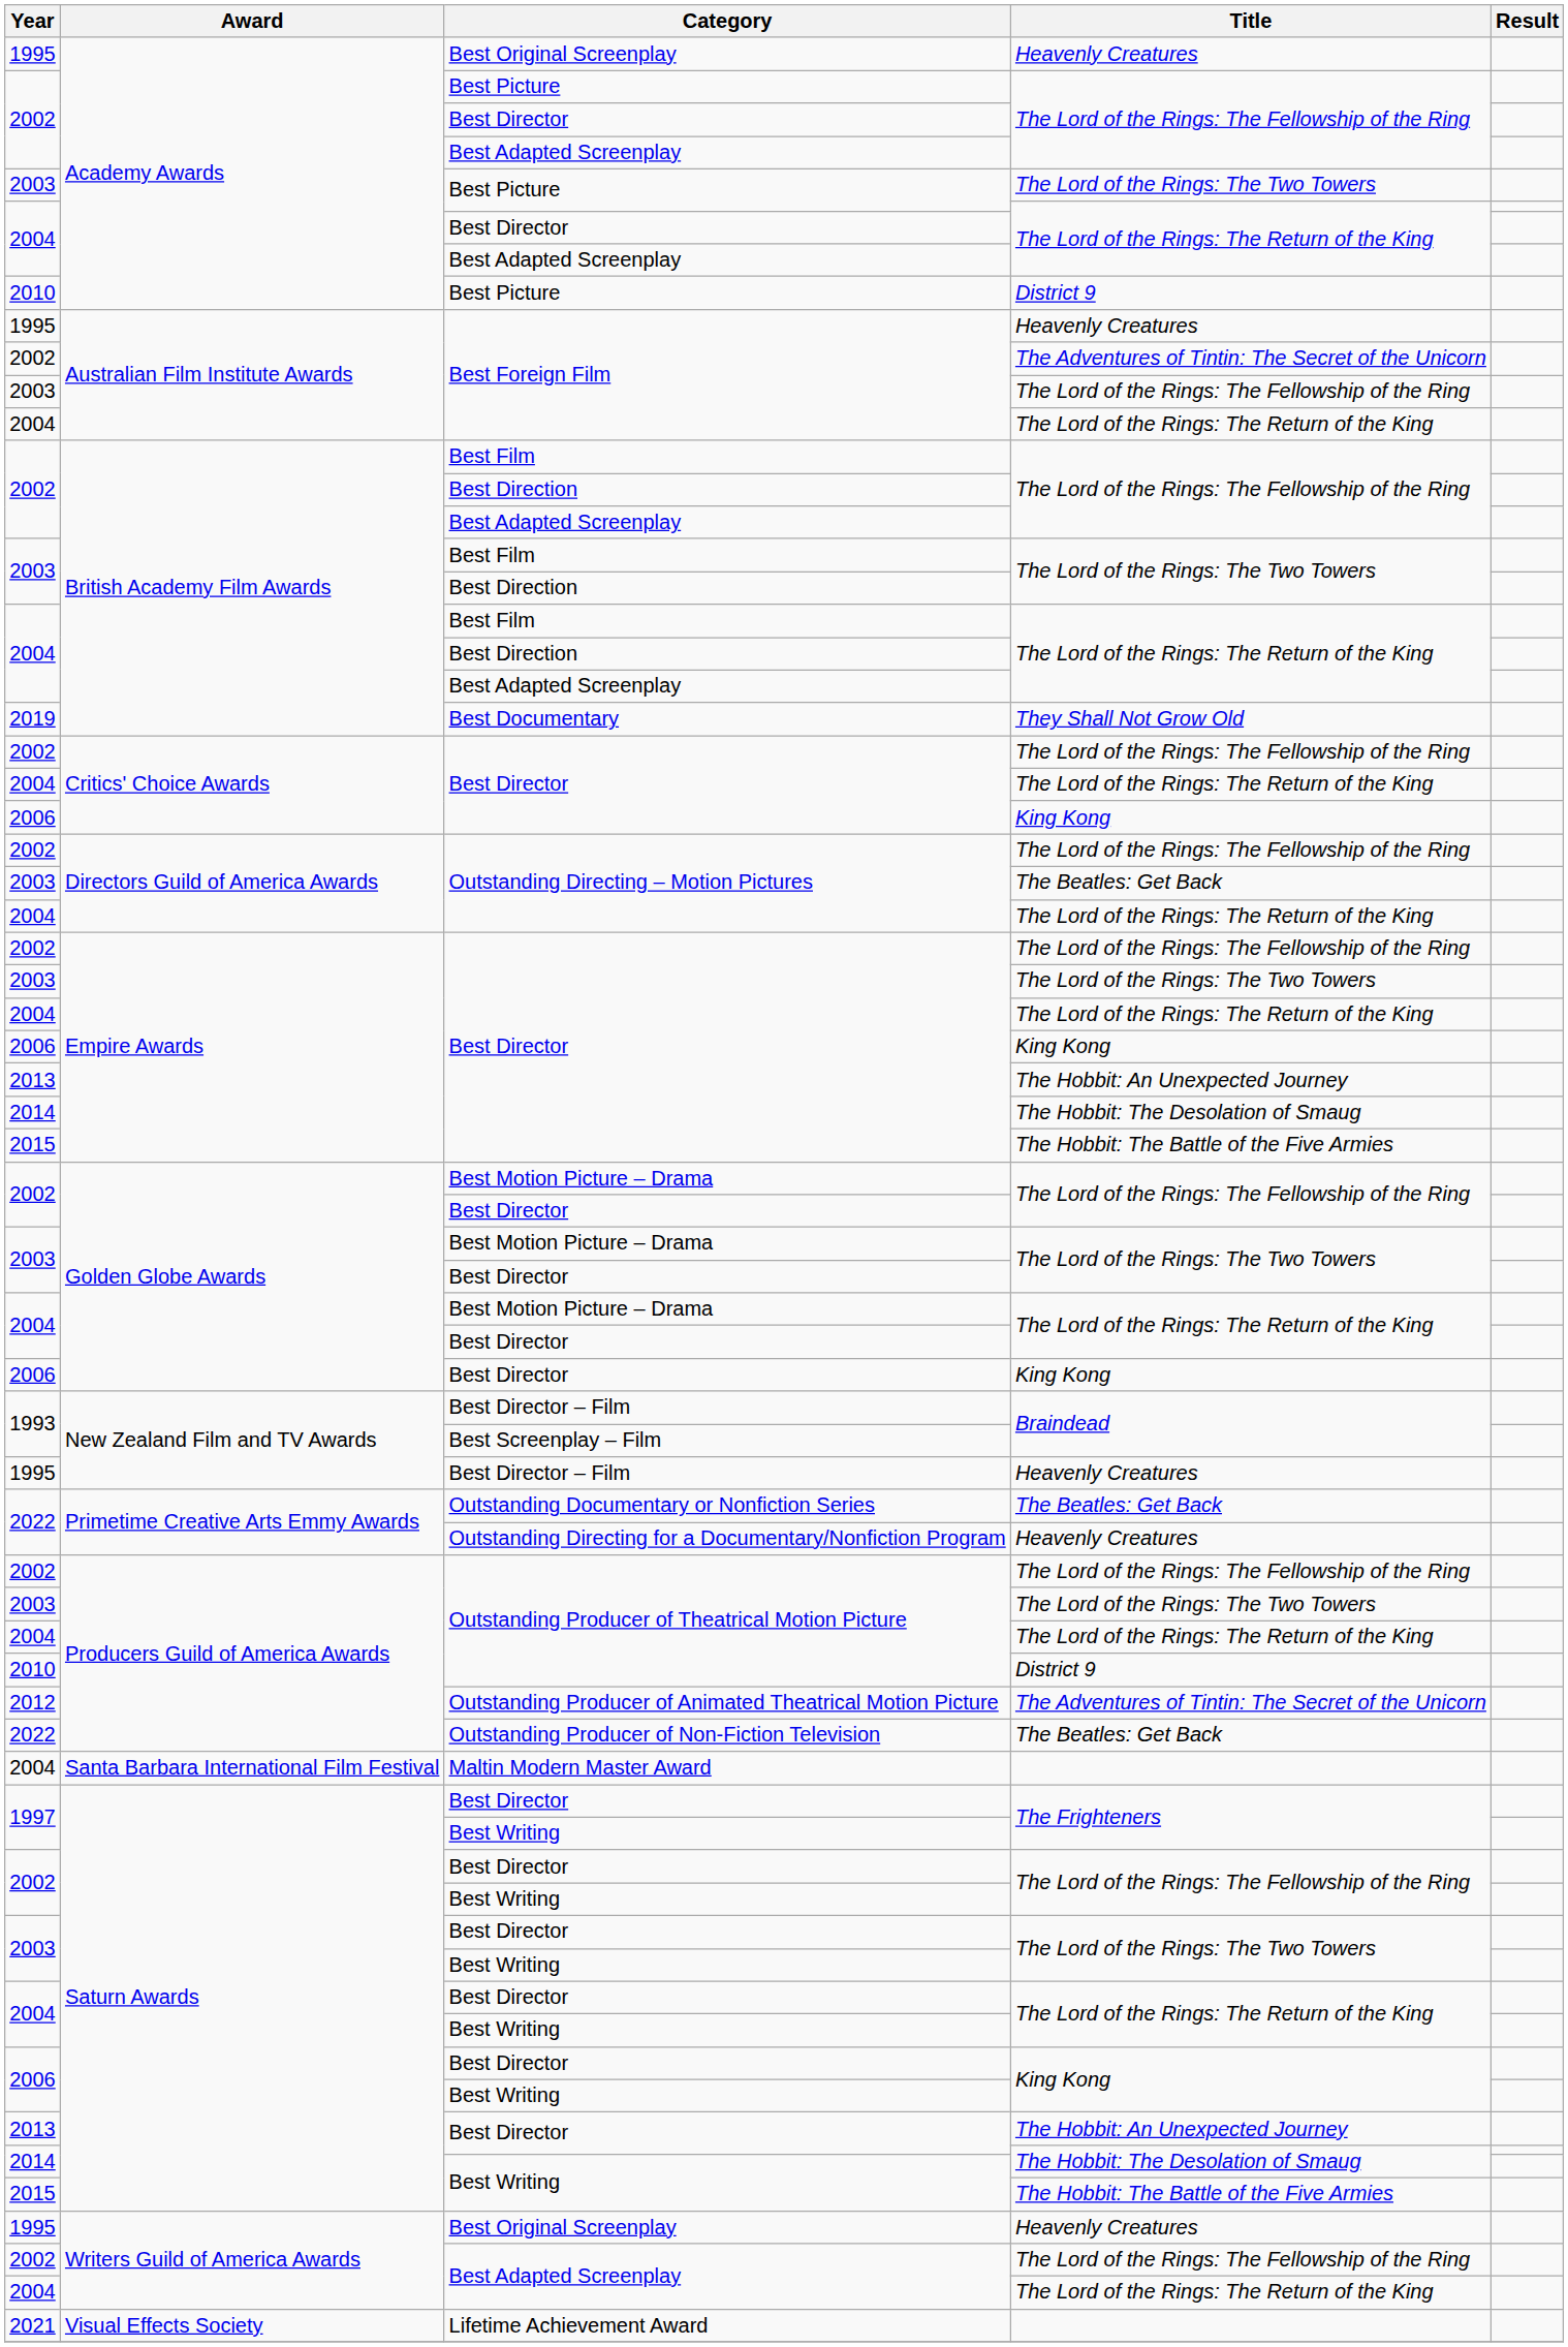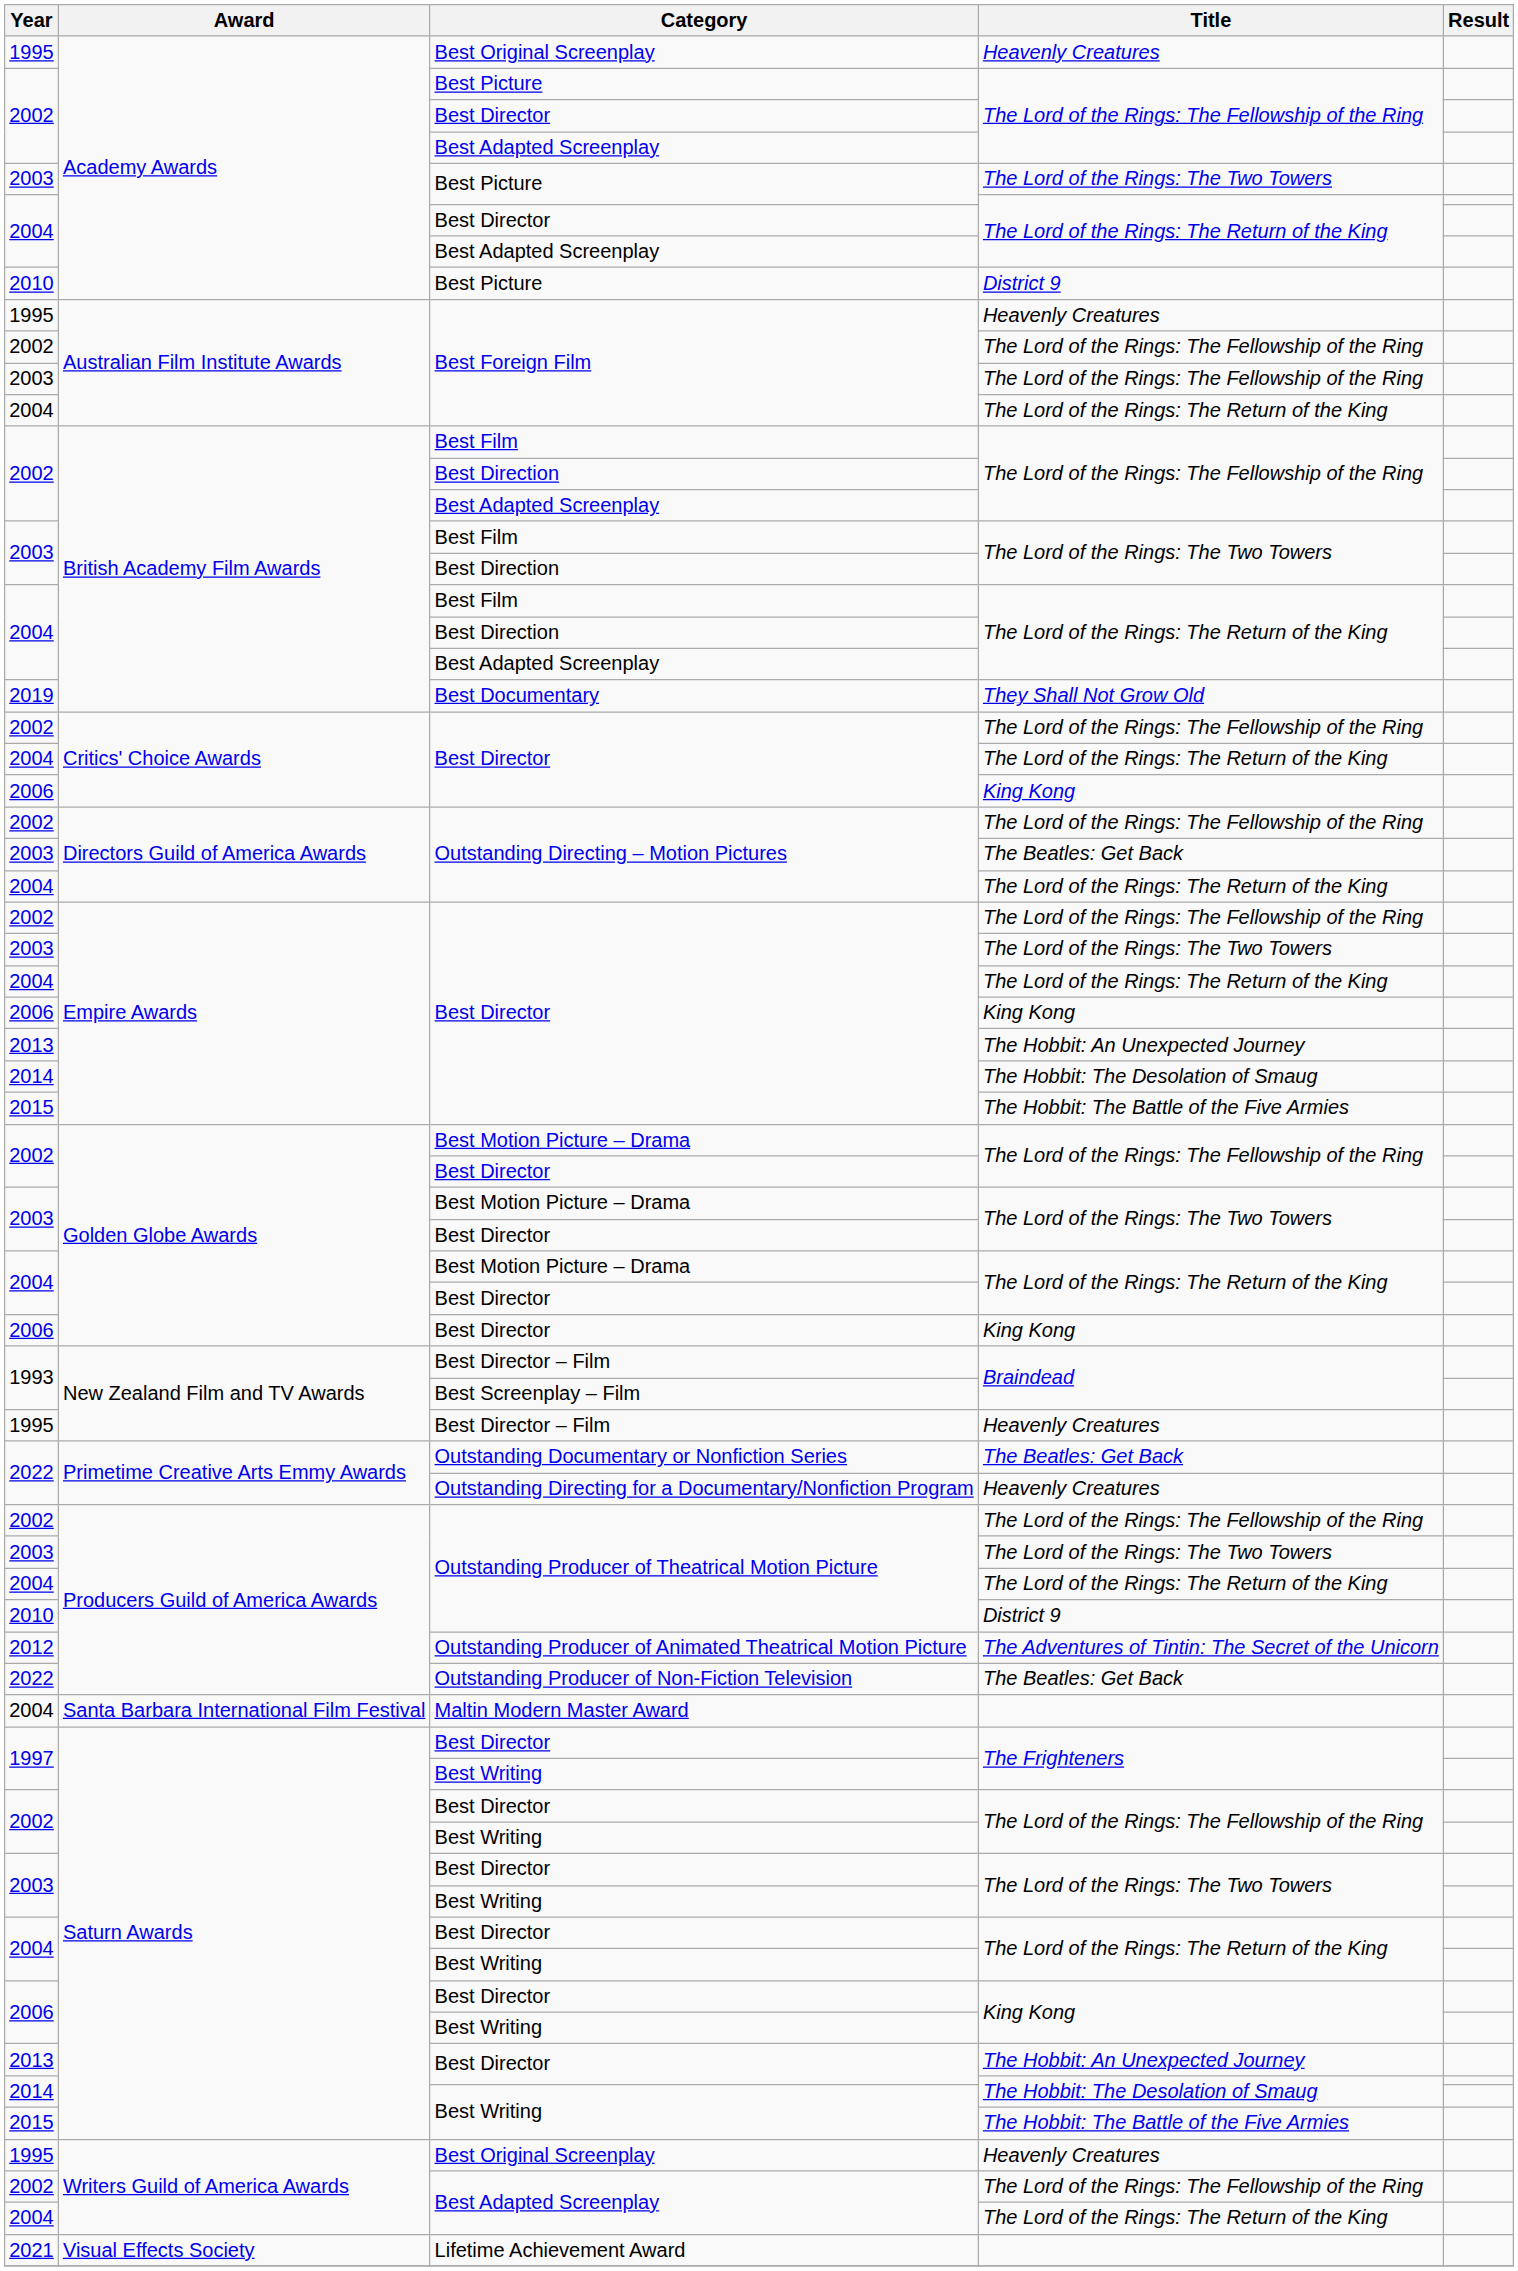 <table class="wikitable sortable">
 <tr>
 <th>Year</th>
 <th>Award</th>
 <th>Category</th>
 <th>Title</th>
 <th>Result</th>
 </tr>
 <tr>
 <td><a href='#'>1995</a></td>
 <td rowspan=9><a href='#'>Academy Awards</a></td>
 <td><a href='#'>Best Original Screenplay</a></td>
 <td><em><a href='#'>Heavenly Creatures</a></em></td>
 <td></td>
 </tr>
 <tr>
 <td rowspan=3><a href='#'>2002</a></td>
 <td><a href='#'>Best Picture</a></td>
 <td rowspan=3><em><a href='#'>The Lord of the Rings: The Fellowship of the Ring</a></em></td>
 <td></td>
 </tr>
 <tr>
 <td><a href='#'>Best Director</a></td>
 <td></td>
 </tr>
 <tr>
 <td><a href='#'>Best Adapted Screenplay</a></td>
 <td></td>
 </tr>
 <tr>
 <td><a href='#'>2003</a></td>
 <td rowspan="2">Best Picture</td>
 <td><em><a href='#'>The Lord of the Rings: The Two Towers</a></em></td>
 <td></td>
 </tr>
 <tr>
 <td rowspan=3><a href='#'>2004</a></td>
 <td rowspan=3><em><a href='#'>The Lord of the Rings: The Return of the King</a></em></td>
 <td></td>
 </tr>
 <tr>
 <td>Best Director</td>
 <td></td>
 </tr>
 <tr>
 <td>Best Adapted Screenplay</td>
 <td></td>
 </tr>
 <tr>
 <td><a href='#'>2010</a></td>
 <td>Best Picture</td>
 <td><em><a href='#'>District 9</a></em></td>
 <td></td>
 </tr>
 <tr>
 <td>1995</td>
 <td rowspan=4><a href='#'>Australian Film Institute Awards</a></td>
 <td rowspan=4><a href='#'>Best Foreign Film</a></td>
 <td><em>Heavenly Creatures</em></td>
 <td></td>
 </tr>
 <tr>
 <td>2002</td>
-<td><em><a href='#'>The Adventures of Tintin: The Secret of the Unicorn</a></em></td>
+<td><em>The Lord of the Rings: The Fellowship of the Ring</em></td>
 <td></td>
 </tr>
 <tr>
 <td>2003</td>
 <td><em>The Lord of the Rings: The Fellowship of the Ring</em></td>
 <td></td>
 </tr>
 <tr>
 <td>2004</td>
 <td><em>The Lord of the Rings: The Return of the King</em></td>
 <td></td>
 </tr>
 <tr>
 <td rowspan=3><a href='#'>2002</a></td>
 <td rowspan=9><a href='#'>British Academy Film Awards</a></td>
 <td><a href='#'>Best Film</a></td>
 <td rowspan=3><em>The Lord of the Rings: The Fellowship of the Ring</em></td>
 <td></td>
 </tr>
 <tr>
 <td><a href='#'>Best Direction</a></td>
 <td></td>
 </tr>
 <tr>
 <td><a href='#'>Best Adapted Screenplay</a></td>
 <td></td>
 </tr>
 <tr>
 <td rowspan=2><a href='#'>2003</a></td>
 <td>Best Film</td>
 <td rowspan=2><em>The Lord of the Rings: The Two Towers</em></td>
 <td></td>
 </tr>
 <tr>
 <td>Best Direction</td>
 <td></td>
 </tr>
 <tr>
 <td rowspan=3><a href='#'>2004</a></td>
 <td>Best Film</td>
 <td rowspan=3><em>The Lord of the Rings: The Return of the King</em></td>
 <td></td>
 </tr>
 <tr>
 <td>Best Direction</td>
 <td></td>
 </tr>
 <tr>
 <td>Best Adapted Screenplay</td>
 <td></td>
 </tr>
 <tr>
 <td><a href='#'>2019</a></td>
 <td><a href='#'>Best Documentary</a></td>
 <td><em><a href='#'>They Shall Not Grow Old</a></em></td>
 <td></td>
 </tr>
 <tr>
 <td><a href='#'>2002</a></td>
 <td rowspan=3><a href='#'>Critics' Choice Awards</a></td>
 <td rowspan=3><a href='#'>Best Director</a></td>
 <td><em>The Lord of the Rings: The Fellowship of the Ring</em></td>
 <td></td>
 </tr>
 <tr>
 <td><a href='#'>2004</a></td>
 <td><em>The Lord of the Rings: The Return of the King</em></td>
 <td></td>
 </tr>
 <tr>
 <td><a href='#'>2006</a></td>
 <td><em><a href='#'>King Kong</a></em></td>
 <td></td>
 </tr>
 <tr>
 <td><a href='#'>2002</a></td>
 <td rowspan=3><a href='#'>Directors Guild of America Awards</a></td>
 <td rowspan=3><a href='#'>Outstanding Directing – Motion Pictures</a></td>
 <td><em>The Lord of the Rings: The Fellowship of the Ring</em></td>
 <td></td>
 </tr>
 <tr>
 <td><a href='#'>2003</a></td>
 <td><em>The Beatles: Get Back</em></td>
 <td></td>
 </tr>
 <tr>
 <td><a href='#'>2004</a></td>
 <td><em>The Lord of the Rings: The Return of the King</em></td>
 <td></td>
 </tr>
 <tr>
 <td><a href='#'>2002</a></td>
 <td rowspan=7><a href='#'>Empire Awards</a></td>
 <td rowspan=7><a href='#'>Best Director</a></td>
 <td><em>The Lord of the Rings: The Fellowship of the Ring</em></td>
 <td></td>
 </tr>
 <tr>
 <td><a href='#'>2003</a></td>
 <td><em>The Lord of the Rings: The Two Towers</em></td>
 <td></td>
 </tr>
 <tr>
 <td><a href='#'>2004</a></td>
 <td><em>The Lord of the Rings: The Return of the King</em></td>
 <td></td>
 </tr>
 <tr>
 <td><a href='#'>2006</a></td>
 <td><em>King Kong</em></td>
 <td></td>
 </tr>
 <tr>
 <td><a href='#'>2013</a></td>
 <td><em>The Hobbit: An Unexpected Journey</em></td>
 <td></td>
 </tr>
 <tr>
 <td><a href='#'>2014</a></td>
 <td><em>The Hobbit: The Desolation of Smaug</em></td>
 <td></td>
 </tr>
 <tr>
 <td><a href='#'>2015</a></td>
 <td><em>The Hobbit: The Battle of the Five Armies</em></td>
 <td></td>
 </tr>
 <tr>
 <td rowspan=2><a href='#'>2002</a></td>
 <td rowspan=7><a href='#'>Golden Globe Awards</a></td>
 <td><a href='#'>Best Motion Picture – Drama</a></td>
 <td rowspan=2><em>The Lord of the Rings: The Fellowship of the Ring</em></td>
 <td></td>
 </tr>
 <tr>
 <td><a href='#'>Best Director</a></td>
 <td></td>
 </tr>
 <tr>
 <td rowspan=2><a href='#'>2003</a></td>
 <td>Best Motion Picture – Drama</td>
 <td rowspan=2><em>The Lord of the Rings: The Two Towers</em></td>
 <td></td>
 </tr>
 <tr>
 <td>Best Director</td>
 <td></td>
 </tr>
 <tr>
 <td rowspan=2><a href='#'>2004</a></td>
 <td>Best Motion Picture – Drama</td>
 <td rowspan=2><em>The Lord of the Rings: The Return of the King</em></td>
 <td></td>
 </tr>
 <tr>
 <td>Best Director</td>
 <td></td>
 </tr>
 <tr>
 <td><a href='#'>2006</a></td>
 <td>Best Director</td>
 <td><em>King Kong</em></td>
 <td></td>
 </tr>
 <tr>
 <td rowspan=2>1993</td>
 <td rowspan=3>New Zealand Film and TV Awards</td>
 <td>Best Director – Film</td>
 <td rowspan=2><em><a href='#'>Braindead</a></em></td>
 <td></td>
 </tr>
 <tr>
 <td>Best Screenplay – Film</td>
 <td></td>
 </tr>
 <tr>
 <td>1995</td>
 <td>Best Director – Film</td>
 <td><em>Heavenly Creatures</em></td>
 <td></td>
 </tr>
 <tr>
 <td rowspan="2"><a href='#'>2022</a></td>
 <td rowspan=2><a href='#'>Primetime Creative Arts Emmy Awards</a></td>
 <td><a href='#'>Outstanding Documentary or Nonfiction Series</a></td>
 <td><em><a href='#'>The Beatles: Get Back</a></em></td>
 <td></td>
 </tr>
 <tr>
 <td><a href='#'>Outstanding Directing for a Documentary/Nonfiction Program</a></td>
 <td><em>Heavenly Creatures</em></td>
 <td></td>
 </tr>
 <tr>
 <td><a href='#'>2002</a></td>
 <td rowspan=6><a href='#'>Producers Guild of America Awards</a></td>
 <td rowspan=4><a href='#'>Outstanding Producer of Theatrical Motion Picture</a></td>
 <td><em>The Lord of the Rings: The Fellowship of the Ring</em></td>
 <td></td>
 </tr>
 <tr>
 <td><a href='#'>2003</a></td>
 <td><em>The Lord of the Rings: The Two Towers</em></td>
 <td></td>
 </tr>
 <tr>
 <td><a href='#'>2004</a></td>
 <td><em>The Lord of the Rings: The Return of the King</em></td>
 <td></td>
 </tr>
 <tr>
 <td><a href='#'>2010</a></td>
 <td><em>District 9</em></td>
 <td></td>
 </tr>
 <tr>
 <td><a href='#'>2012</a></td>
 <td><a href='#'>Outstanding Producer of Animated Theatrical Motion Picture</a></td>
 <td><em><a href='#'>The Adventures of Tintin: The Secret of the Unicorn</a></em></td>
 <td></td>
 </tr>
 <tr>
 <td><a href='#'>2022</a></td>
 <td><a href='#'>Outstanding Producer of Non-Fiction Television</a></td>
 <td><em>The Beatles: Get Back</em></td>
 <td></td>
 </tr>
 <tr>
 <td>2004</td>
 <td><a href='#'>Santa Barbara International Film Festival</a></td>
 <td><a href='#'>Maltin Modern Master Award</a></td>
 <td></td>
 <td></td>
 </tr>
 <tr>
 <td rowspan=2><a href='#'>1997</a></td>
 <td rowspan=14><a href='#'>Saturn Awards</a></td>
 <td><a href='#'>Best Director</a></td>
 <td rowspan=2><em><a href='#'>The Frighteners</a></em></td>
 <td></td>
 </tr>
 <tr>
 <td><a href='#'>Best Writing</a></td>
 <td></td>
 </tr>
 <tr>
 <td rowspan=2><a href='#'>2002</a></td>
 <td>Best Director</td>
 <td rowspan=2><em>The Lord of the Rings: The Fellowship of the Ring</em></td>
 <td></td>
 </tr>
 <tr>
 <td>Best Writing</td>
 <td></td>
 </tr>
 <tr>
 <td rowspan=2><a href='#'>2003</a></td>
 <td>Best Director</td>
 <td rowspan=2><em>The Lord of the Rings: The Two Towers</em></td>
 <td></td>
 </tr>
 <tr>
 <td>Best Writing</td>
 <td></td>
 </tr>
 <tr>
 <td rowspan=2><a href='#'>2004</a></td>
 <td>Best Director</td>
 <td rowspan=2><em>The Lord of the Rings: The Return of the King</em></td>
 <td></td>
 </tr>
 <tr>
 <td>Best Writing</td>
 <td></td>
 </tr>
 <tr>
 <td rowspan=2><a href='#'>2006</a></td>
 <td>Best Director</td>
 <td rowspan=2><em>King Kong</em></td>
 <td></td>
 </tr>
 <tr>
 <td>Best Writing</td>
 <td></td>
 </tr>
 <tr>
 <td><a href='#'>2013</a></td>
 <td rowspan="2">Best Director</td>
 <td><em><a href='#'>The Hobbit: An Unexpected Journey</a></em></td>
 <td></td>
 </tr>
 <tr>
 <td rowspan=2><a href='#'>2014</a></td>
 <td rowspan=2><em><a href='#'>The Hobbit: The Desolation of Smaug</a></em></td>
 <td></td>
 </tr>
 <tr>
 <td rowspan="2">Best Writing</td>
 <td></td>
 </tr>
 <tr>
 <td><a href='#'>2015</a></td>
 <td><em><a href='#'>The Hobbit: The Battle of the Five Armies</a></em></td>
 <td></td>
 </tr>
 <tr>
 <td><a href='#'>1995</a></td>
 <td rowspan=3><a href='#'>Writers Guild of America Awards</a></td>
 <td><a href='#'>Best Original Screenplay</a></td>
 <td><em>Heavenly Creatures</em></td>
 <td></td>
 </tr>
 <tr>
 <td><a href='#'>2002</a></td>
 <td rowspan=2><a href='#'>Best Adapted Screenplay</a></td>
 <td><em>The Lord of the Rings: The Fellowship of the Ring</em></td>
 <td></td>
 </tr>
 <tr>
 <td><a href='#'>2004</a></td>
 <td><em>The Lord of the Rings: The Return of the King</em></td>
 <td></td>
 </tr>
 <tr>
 <td><a href='#'>2021</a></td>
 <td><a href='#'>Visual Effects Society</a></td>
 <td>Lifetime Achievement Award</td>
 <td></td>
 <td></td>
 </tr>
 <tr>
 </tr>
 </table>
